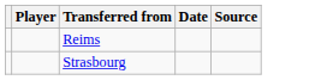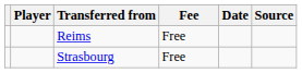 <table class="wikitable plainrowheaders sortable">
 <tr>
 <th></th>
 <th scope="col">Player</th>
 <th>Transferred from</th>
+<th style="width: 65px;">Fee</th>
 <th scope="col">Date</th>
 <th scope="col">Source</th>
 </tr>
 <tr>
 <td align=center></td>
 <td></td>
 <td> <a href='#'>Reims</a></td>
+<td>Free</td>
 <td></td>
 <td></td>
 </tr>
 <tr>
 <td align=center></td>
 <td></td>
 <td> <a href='#'>Strasbourg</a></td>
+<td>Free</td>
 <td></td>
 <td></td>
 </tr>
 </table>
